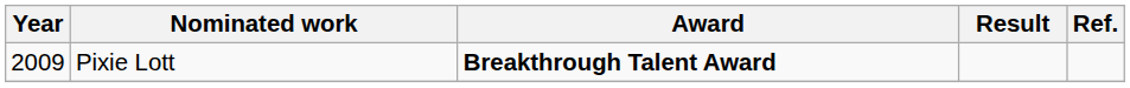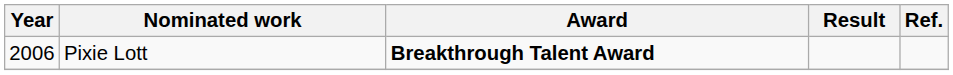 <table class="wikitable">
 <tr>
 <th>Year</th>
 <th width="250">Nominated work</th>
 <th width="325">Award</th>
 <th width="65">Result</th>
 <th>Ref.</th>
 </tr>
 <tr>
-<td align="center">2009</td>
+<td align="center">2006</td>
 <td>Pixie Lott</td>
 <td><strong>Breakthrough Talent Award</strong></td>
 <td></td>
 <td align="center"></td>
 </tr>
 <tr>
 </tr>
 </table>
